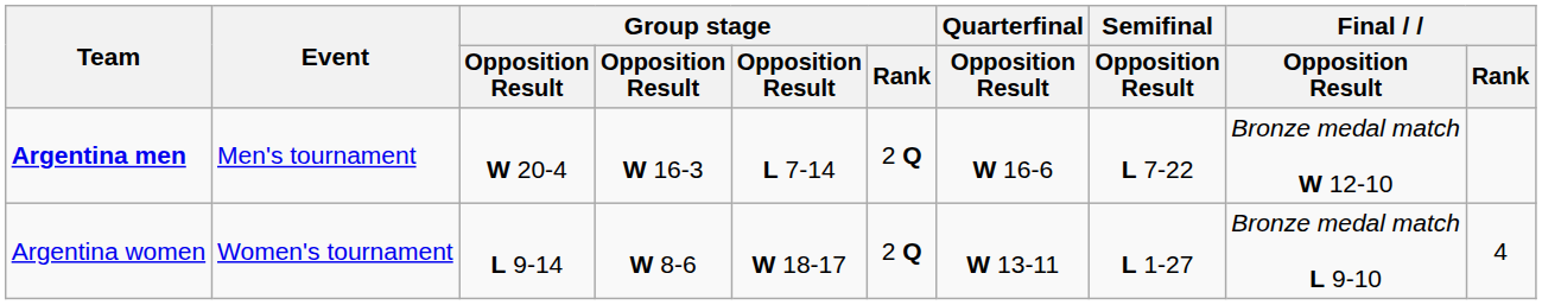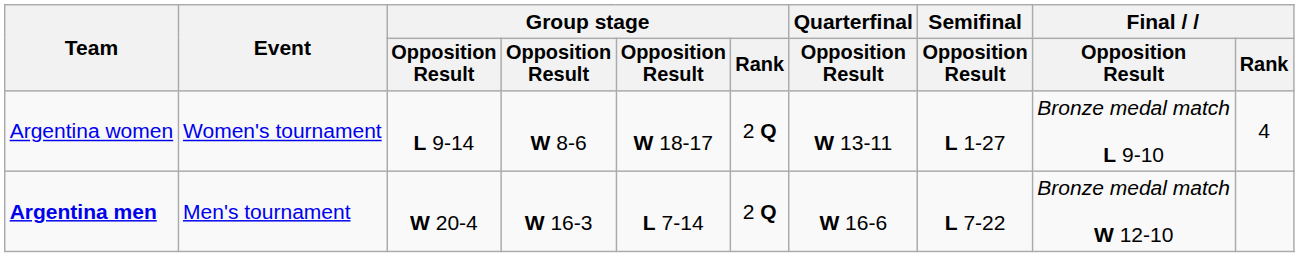 <table class=wikitable style=font-size:90%;text-align:center>
 <tr>
 <th rowspan=2>Team</th>
 <th rowspan=2>Event</th>
 <th colspan=4>Group stage</th>
 <th>Quarterfinal</th>
 <th>Semifinal</th>
 <th colspan=2>Final /  / </th>
 </tr>
 <tr style=font-size:95%>
 <th>Opposition<br>Result</th>
 <th>Opposition<br>Result</th>
 <th>Opposition<br>Result</th>
 <th>Rank</th>
 <th>Opposition<br>Result</th>
 <th>Opposition<br>Result</th>
 <th>Opposition<br>Result</th>
 <th>Rank</th>
 </tr>
 <tr>
+<td align=left><a href='#'>Argentina women</a></td>
+<td align=left><a href='#'>Women's tournament</a></td>
+<td><br><strong>L</strong> 9-14</td>
+<td><br><strong>W</strong> 8-6</td>
+<td><br><strong>W</strong> 18-17</td>
+<td>2 <strong>Q</strong></td>
+<td><br><strong>W</strong> 13-11</td>
+<td><br><strong>L</strong> 1-27</td>
+<td><em>Bronze medal match</em><br><br><strong>L</strong> 9-10</td>
+<td>4</td>
+</tr>
+<tr>
 <td align=left><strong><a href='#'>Argentina men</a></strong></td>
 <td align=left><a href='#'>Men's tournament</a></td>
 <td><br><strong>W</strong> 20-4</td>
 <td><br><strong>W</strong> 16-3</td>
 <td><br><strong>L</strong> 7-14</td>
 <td>2 <strong>Q</strong></td>
 <td><br><strong>W</strong> 16-6</td>
 <td><br><strong>L</strong> 7-22</td>
 <td><em>Bronze medal match</em><br><br><strong>W</strong> 12-10</td>
 <td></td>
 </tr>
-<tr>
-<td align=left><a href='#'>Argentina women</a></td>
-<td align=left><a href='#'>Women's tournament</a></td>
-<td><br><strong>L</strong> 9-14</td>
-<td><br><strong>W</strong> 8-6</td>
-<td><br><strong>W</strong> 18-17</td>
-<td>2 <strong>Q</strong></td>
-<td><br><strong>W</strong> 13-11</td>
-<td><br><strong>L</strong> 1-27</td>
-<td><em>Bronze medal match</em><br><br><strong>L</strong> 9-10</td>
-<td>4</td>
-</tr>
 </table>
